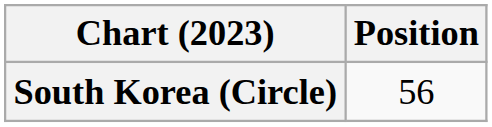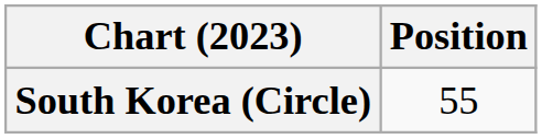 <table class="wikitable plainrowheaders" style="text-align:center">
 <tr>
 <th scope="col">Chart (2023)</th>
 <th scope="col">Position</th>
 </tr>
 <tr>
 <th scope="row">South Korea (Circle)</th>
-<td>56</td>
+<td>55</td>
 </tr>
 </table>
